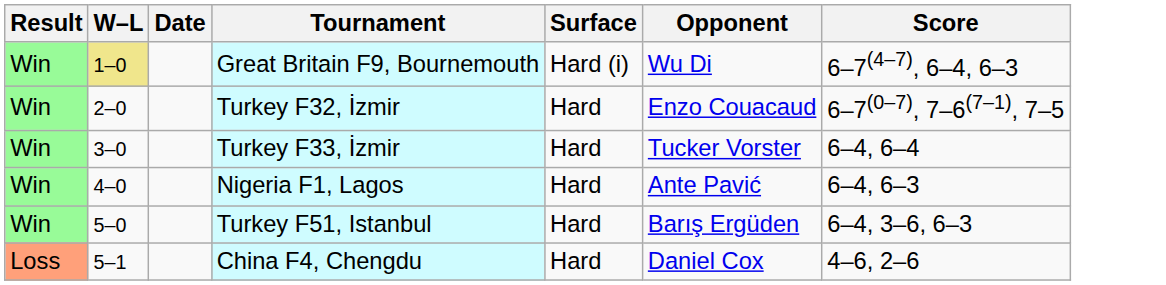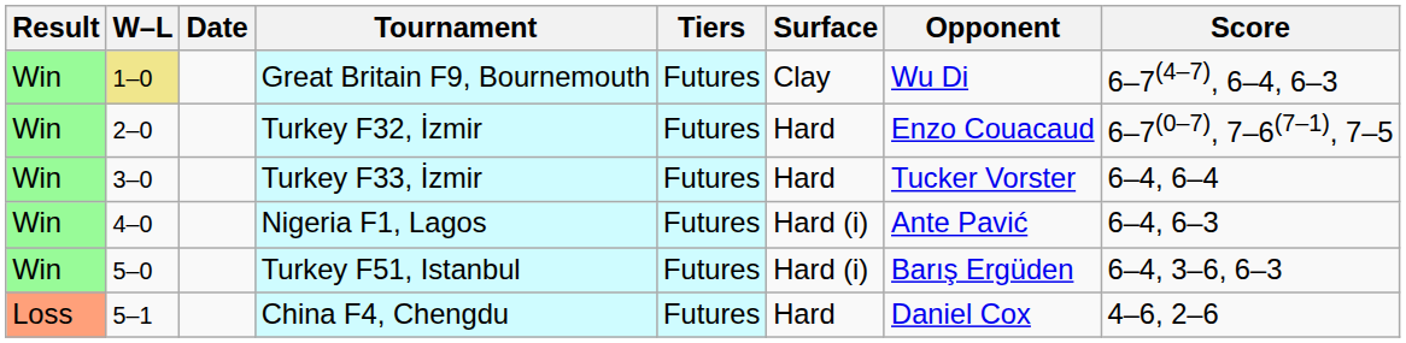 <table class="sortable wikitable">
 <tr>
 <th>Result</th>
 <th class=unsortable>W–L</th>
 <th>Date</th>
 <th>Tournament</th>
+<th>Tiers</th>
 <th>Surface</th>
 <th>Opponent</th>
 <th class=unsortable>Score</th>
 </tr>
 <tr>
 <td bgcolor=98fb98>Win</td>
 <td style="background: khaki;"><small>1–0</small></td>
 <td></td>
 <td style="background:#cffcff;">Great Britain F9, Bournemouth</td>
-<td>Hard (i)</td>
+<td style="background:#cffcff;">Futures</td>
+<td>Clay</td>
 <td> <a href='#'>Wu Di</a></td>
 <td>6–7<sup>(4–7)</sup>, 6–4, 6–3</td>
 </tr>
 <tr>
 <td bgcolor=98fb98>Win</td>
 <td><small>2–0</small></td>
 <td></td>
 <td style="background:#cffcff;">Turkey F32, İzmir</td>
+<td style="background:#cffcff;">Futures</td>
 <td>Hard</td>
 <td> <a href='#'>Enzo Couacaud</a></td>
 <td>6–7<sup>(0–7)</sup>, 7–6<sup>(7–1)</sup>, 7–5</td>
 </tr>
 <tr>
 <td bgcolor=98fb98>Win</td>
 <td><small>3–0</small></td>
 <td></td>
 <td style="background:#cffcff;">Turkey F33, İzmir</td>
+<td style="background:#cffcff;">Futures</td>
 <td>Hard</td>
 <td> <a href='#'>Tucker Vorster</a></td>
 <td>6–4, 6–4</td>
 </tr>
 <tr>
 <td bgcolor=98fb98>Win</td>
 <td><small>4–0</small></td>
 <td></td>
 <td style="background:#cffcff;">Nigeria F1, Lagos</td>
-<td>Hard</td>
+<td style="background:#cffcff;">Futures</td>
+<td>Hard (i)</td>
 <td> <a href='#'>Ante Pavić</a></td>
 <td>6–4, 6–3</td>
 </tr>
 <tr>
 <td bgcolor=98fb98>Win</td>
 <td><small>5–0</small></td>
 <td></td>
 <td style="background:#cffcff;">Turkey F51, Istanbul</td>
-<td>Hard</td>
+<td style="background:#cffcff;">Futures</td>
+<td>Hard (i)</td>
 <td> <a href='#'>Barış Ergüden</a></td>
 <td>6–4, 3–6, 6–3</td>
 </tr>
 <tr>
 <td bgcolor=ffa07a>Loss</td>
 <td><small>5–1</small></td>
 <td></td>
 <td style="background:#cffcff;">China F4, Chengdu</td>
+<td style="background:#cffcff;">Futures</td>
 <td>Hard</td>
 <td> <a href='#'>Daniel Cox</a></td>
 <td>4–6, 2–6</td>
 </tr>
 </table>
